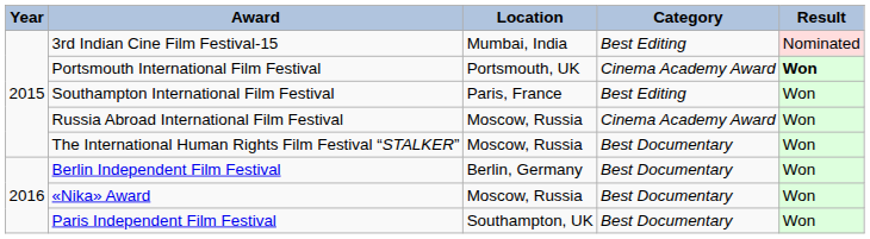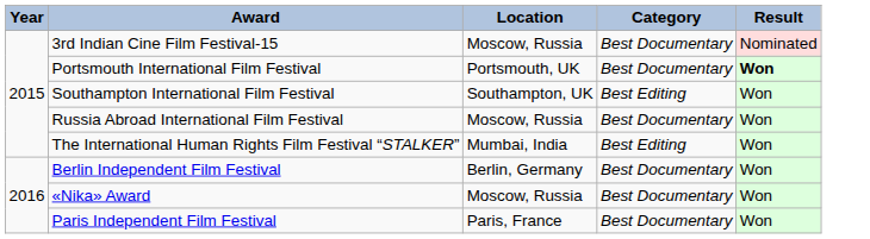 <table style="font-size: 100%;" class="wikitable">
 <tr>
 <th style="background:#B0C4DE;">Year</th>
 <th style="background:#B0C4DE;">Award</th>
 <th style="background:#B0C4DE;">Location</th>
 <th style="background:#B0C4DE;">Category</th>
 <th style="background:#B0C4DE;">Result</th>
 </tr>
 <tr>
 <td rowspan="5">2015</td>
 <td>3rd Indian Cine Film Festival-15</td>
-<td>Mumbai, India</td>
-<td><em>Best Editing</em></td>
+<td>Moscow, Russia</td>
+<td><em>Best Documentary</em></td>
 <td bgcolor="#ffdddd">Nominated</td>
 </tr>
 <tr>
 <td>Portsmouth International Film Festival</td>
 <td>Portsmouth, UK</td>
-<td><em>Cinema Academy Award</em></td>
+<td><em>Best Documentary</em></td>
 <td bgcolor="#ddffdd"><strong>Won</strong></td>
 </tr>
 <tr>
 <td>Southampton International Film Festival</td>
-<td>Paris, France</td>
+<td>Southampton, UK</td>
 <td><em>Best Editing</em></td>
 <td bgcolor="#ddffdd">Won</td>
 </tr>
 <tr>
 <td>Russia Abroad International Film Festival</td>
 <td>Moscow, Russia</td>
-<td><em>Cinema Academy Award</em></td>
+<td><em>Best Documentary</em></td>
 <td bgcolor="#ddffdd">Won</td>
 </tr>
 <tr>
 <td>The International Human Rights Film Festival “<em>STALKER</em>”</td>
-<td>Moscow, Russia</td>
-<td><em>Best Documentary</em></td>
+<td>Mumbai, India</td>
+<td><em>Best Editing</em></td>
 <td bgcolor="#ddffdd">Won</td>
 </tr>
 <tr>
 <td rowspan="3">2016</td>
 <td><a href='#'>Berlin Independent Film Festival</a></td>
 <td>Berlin, Germany</td>
 <td><em>Best Documentary</em></td>
 <td bgcolor="#ddffdd">Won</td>
 </tr>
 <tr>
 <td><a href='#'>«Nika» Award</a></td>
 <td>Moscow, Russia</td>
 <td><em>Best Documentary</em></td>
 <td bgcolor="#ddffdd">Won</td>
 </tr>
 <tr>
 <td><a href='#'>Paris Independent Film Festival</a></td>
-<td>Southampton, UK</td>
+<td>Paris, France</td>
 <td><em>Best Documentary</em></td>
 <td bgcolor="#ddffdd">Won</td>
 </tr>
 </table>
